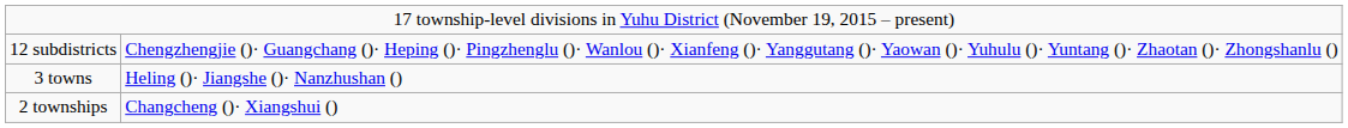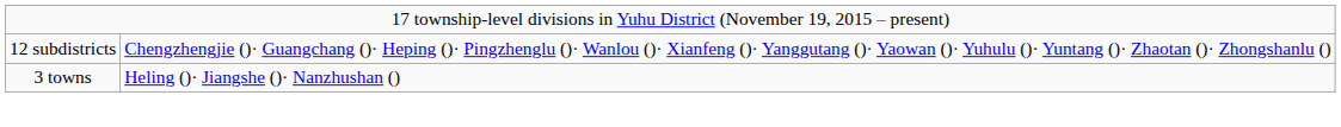 <table class="wikitable">
 <tr>
 <td style="text-align:center;" colspan="2">17 township-level divisions in <a href='#'>Yuhu District</a> (November 19, 2015 – present)</td>
 </tr>
 <tr align=left>
 <td align=center>12 subdistricts</td>
 <td><a href='#'>Chengzhengjie</a> ()· <a href='#'>Guangchang</a> ()· <a href='#'>Heping</a> ()· <a href='#'>Pingzhenglu</a> ()· <a href='#'>Wanlou</a> ()· <a href='#'>Xianfeng</a> ()· <a href='#'>Yanggutang</a> ()· <a href='#'>Yaowan</a> ()· <a href='#'>Yuhulu</a> ()· <a href='#'>Yuntang</a> ()· <a href='#'>Zhaotan</a> ()· <a href='#'>Zhongshanlu</a> ()</td>
 </tr>
 <tr align=left>
 <td align=center>3 towns</td>
 <td><a href='#'>Heling</a> ()· <a href='#'>Jiangshe</a> ()· <a href='#'>Nanzhushan</a> ()</td>
 </tr>
-<tr align=left>
-<td align=center>2 townships</td>
-<td><a href='#'>Changcheng</a> ()· <a href='#'>Xiangshui</a> ()</td>
-</tr>
 </table>
